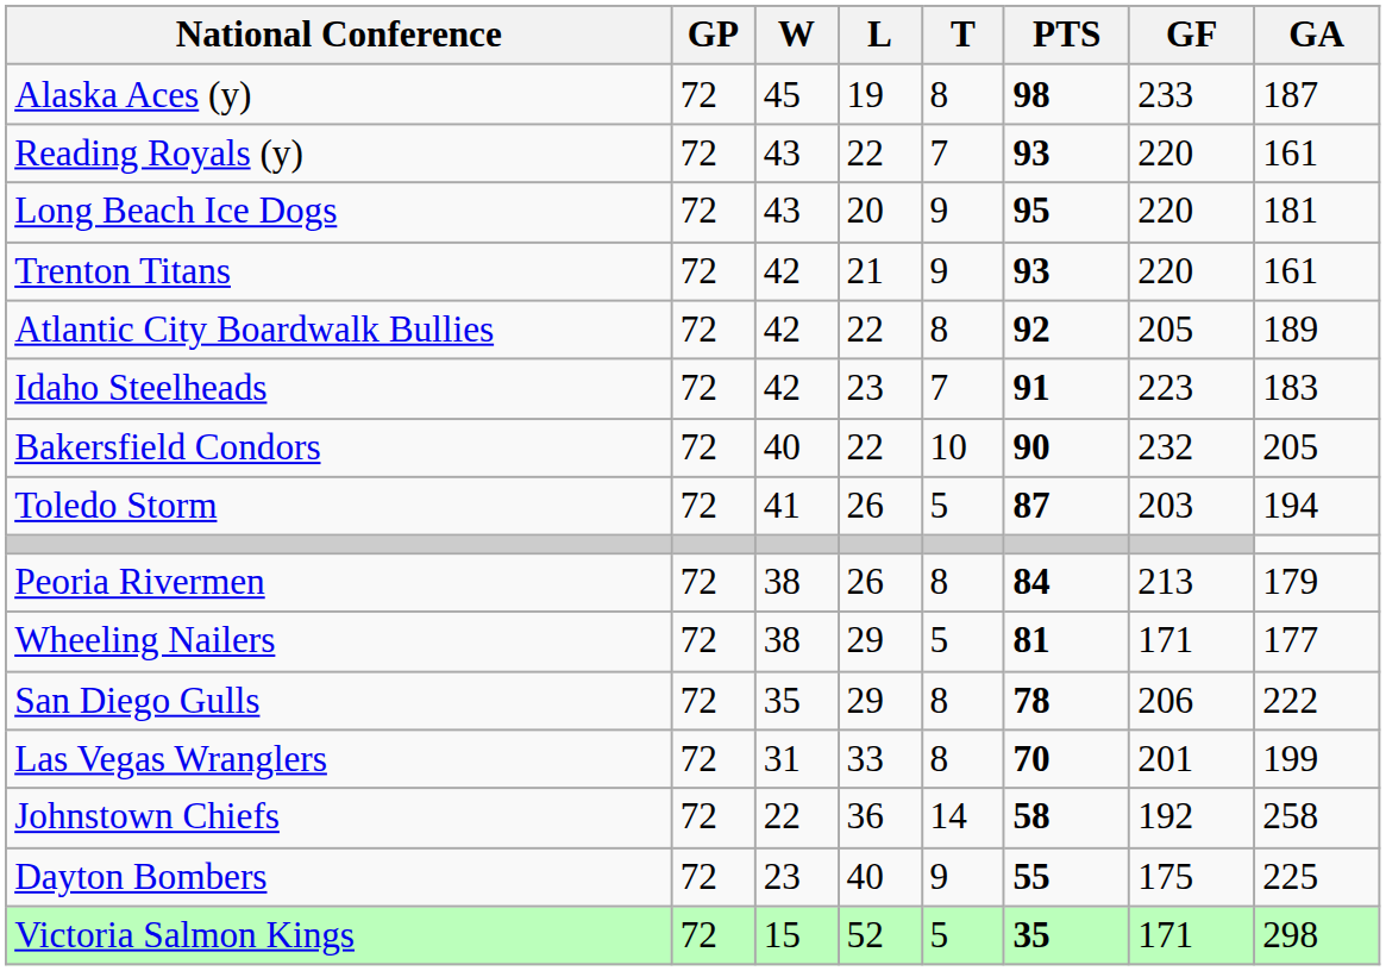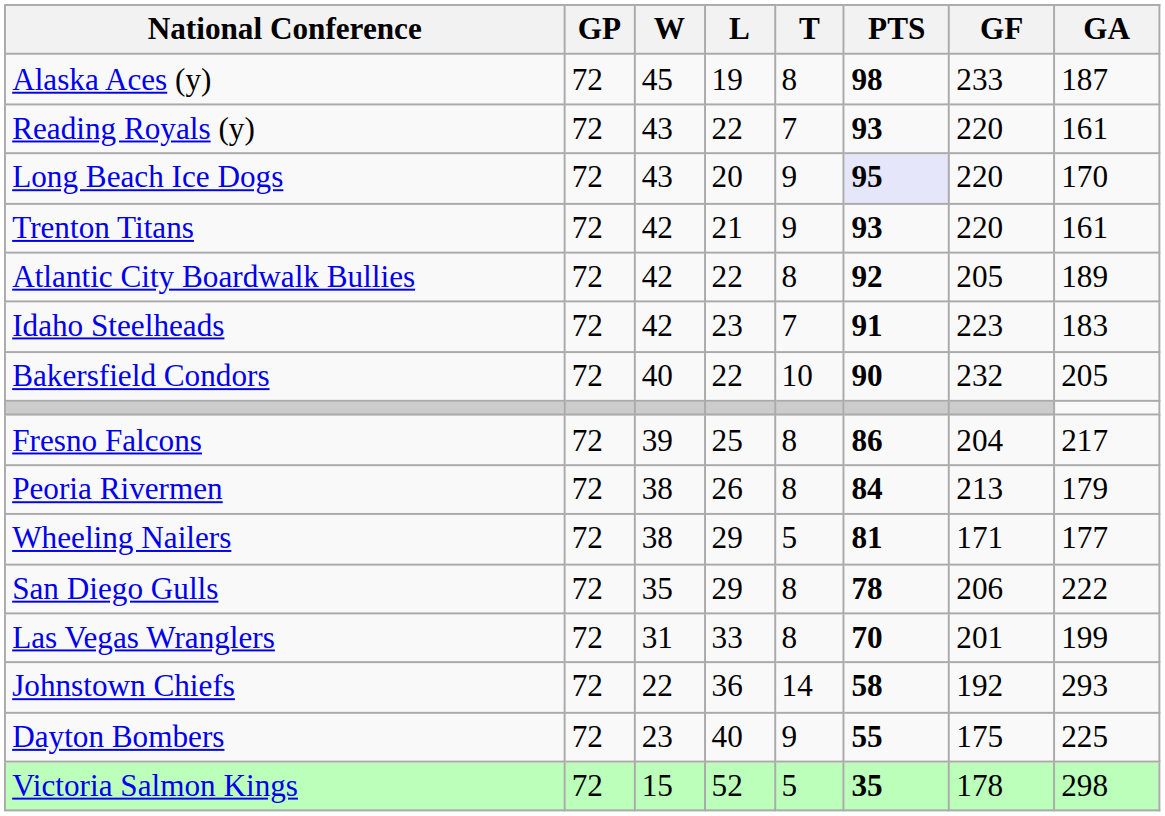 <table class="wikitable">
 <tr>
 <th width="40%">National Conference</th>
 <th width="5%">GP</th>
 <th width="5%">W</th>
 <th width="5%">L</th>
 <th width="5%">T</th>
 <th width="7.5%">PTS</th>
 <th width="7.5%">GF</th>
 <th width="7.5%">GA</th>
 </tr>
 <tr>
 <td><a href='#'>Alaska Aces</a> (y)</td>
 <td>72</td>
 <td>45</td>
 <td>19</td>
 <td>8</td>
 <td><strong>98</strong></td>
 <td>233</td>
 <td>187</td>
 </tr>
 <tr>
 <td><a href='#'>Reading Royals</a> (y)</td>
 <td>72</td>
 <td>43</td>
 <td>22</td>
 <td>7</td>
 <td><strong>93</strong></td>
 <td>220</td>
 <td>161</td>
 </tr>
 <tr>
 <td><a href='#'>Long Beach Ice Dogs</a></td>
 <td>72</td>
 <td>43</td>
 <td>20</td>
 <td>9</td>
-<td><strong>95</strong></td>
+<td style="background: lavender;"><strong>95</strong></td>
 <td>220</td>
-<td>181</td>
+<td>170</td>
 </tr>
 <tr>
 <td><a href='#'>Trenton Titans</a></td>
 <td>72</td>
 <td>42</td>
 <td>21</td>
 <td>9</td>
 <td><strong>93</strong></td>
 <td>220</td>
 <td>161</td>
 </tr>
 <tr>
 <td><a href='#'>Atlantic City Boardwalk Bullies</a></td>
 <td>72</td>
 <td>42</td>
 <td>22</td>
 <td>8</td>
 <td><strong>92</strong></td>
 <td>205</td>
 <td>189</td>
 </tr>
 <tr>
 <td><a href='#'>Idaho Steelheads</a></td>
 <td>72</td>
 <td>42</td>
 <td>23</td>
 <td>7</td>
 <td><strong>91</strong></td>
 <td>223</td>
 <td>183</td>
 </tr>
 <tr>
 <td><a href='#'>Bakersfield Condors</a></td>
 <td>72</td>
 <td>40</td>
 <td>22</td>
 <td>10</td>
 <td><strong>90</strong></td>
 <td>232</td>
 <td>205</td>
 </tr>
-<tr>
-<td><a href='#'>Toledo Storm</a></td>
-<td>72</td>
-<td>41</td>
-<td>26</td>
-<td>5</td>
-<td><strong>87</strong></td>
-<td>203</td>
-<td>194</td>
-</tr>
 <tr bgcolor="#cccccc">
 <td></td>
 <td></td>
 <td></td>
 <td></td>
 <td></td>
 <td></td>
 <td></td>
+</tr>
+<tr>
+<td><a href='#'>Fresno Falcons</a></td>
+<td>72</td>
+<td>39</td>
+<td>25</td>
+<td>8</td>
+<td><strong>86</strong></td>
+<td>204</td>
+<td>217</td>
 </tr>
 <tr>
 <td><a href='#'>Peoria Rivermen</a></td>
 <td>72</td>
 <td>38</td>
 <td>26</td>
 <td>8</td>
 <td><strong>84</strong></td>
 <td>213</td>
 <td>179</td>
 </tr>
 <tr>
 <td><a href='#'>Wheeling Nailers</a></td>
 <td>72</td>
 <td>38</td>
 <td>29</td>
 <td>5</td>
 <td><strong>81</strong></td>
 <td>171</td>
 <td>177</td>
 </tr>
 <tr>
 <td><a href='#'>San Diego Gulls</a></td>
 <td>72</td>
 <td>35</td>
 <td>29</td>
 <td>8</td>
 <td><strong>78</strong></td>
 <td>206</td>
 <td>222</td>
 </tr>
 <tr>
 <td><a href='#'>Las Vegas Wranglers</a></td>
 <td>72</td>
 <td>31</td>
 <td>33</td>
 <td>8</td>
 <td><strong>70</strong></td>
 <td>201</td>
 <td>199</td>
 </tr>
 <tr>
 <td><a href='#'>Johnstown Chiefs</a></td>
 <td>72</td>
 <td>22</td>
 <td>36</td>
 <td>14</td>
 <td><strong>58</strong></td>
 <td>192</td>
-<td>258</td>
+<td>293</td>
 </tr>
 <tr>
 <td><a href='#'>Dayton Bombers</a></td>
 <td>72</td>
 <td>23</td>
 <td>40</td>
 <td>9</td>
 <td><strong>55</strong></td>
 <td>175</td>
 <td>225</td>
 </tr>
 <tr bgcolor=#bbffbb>
 <td align=left><a href='#'>Victoria Salmon Kings</a></td>
 <td>72</td>
 <td>15</td>
 <td>52</td>
 <td>5</td>
 <td><strong>35</strong></td>
-<td>171</td>
+<td>178</td>
 <td>298</td>
 </tr>
 </table>
